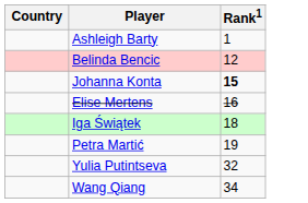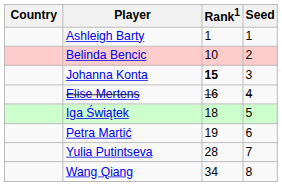 <table class="sortable wikitable">
 <tr>
 <th width=70>Country</th>
 <th width=175>Player</th>
 <th>Rank<sup>1</sup></th>
+<th>Seed</th>
 </tr>
 <tr>
 <td></td>
 <td><a href='#'>Ashleigh Barty</a></td>
 <td>1</td>
+<td>1</td>
 </tr>
 <tr style="background:#fcc;">
 <td></td>
 <td><a href='#'>Belinda Bencic</a></td>
-<td>12</td>
+<td>10</td>
+<td>2</td>
 </tr>
 <tr>
 <td></td>
 <td><a href='#'>Johanna Konta</a></td>
 <td><strong>15</strong></td>
+<td>3</td>
 </tr>
 <tr>
 <td><s></s></td>
 <td><s><a href='#'>Elise Mertens</a></s></td>
 <td><s>16</s></td>
+<td><s>4</s></td>
 </tr>
 <tr style="background:#cfc;">
 <td></td>
 <td><a href='#'>Iga Świątek</a></td>
 <td>18</td>
+<td>5</td>
 </tr>
 <tr>
 <td></td>
 <td><a href='#'>Petra Martić</a></td>
 <td>19</td>
+<td>6</td>
 </tr>
 <tr>
 <td></td>
 <td><a href='#'>Yulia Putintseva</a></td>
-<td>32</td>
+<td>28</td>
+<td>7</td>
 </tr>
 <tr>
 <td></td>
 <td><a href='#'>Wang Qiang</a></td>
 <td>34</td>
+<td>8</td>
 </tr>
 </table>
